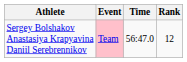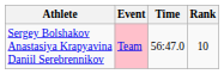 <table class="wikitable" style="font-size:90%;">
 <tr>
 <th>Athlete</th>
 <th>Event</th>
 <th>Time</th>
 <th>Rank</th>
 </tr>
 <tr align=center>
 <td align=left><a href='#'>Sergey Bolshakov</a><br><a href='#'>Anastasiya Krapyavina</a><br><a href='#'>Daniil Serebrennikov</a></td>
 <td align=left style="background: pink;"><a href='#'>Team</a></td>
 <td>56:47.0</td>
-<td>12</td>
+<td>10</td>
 </tr>
 </table>
